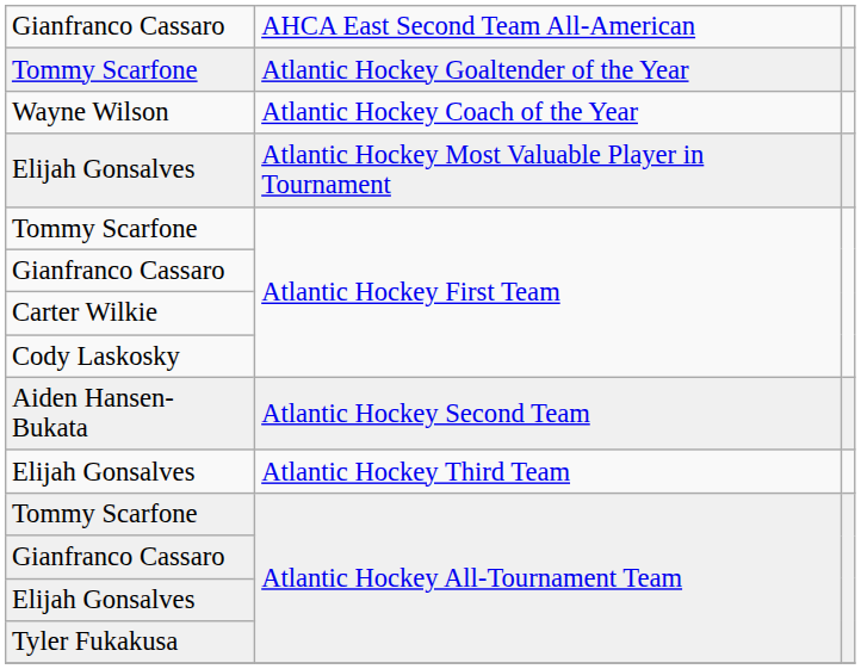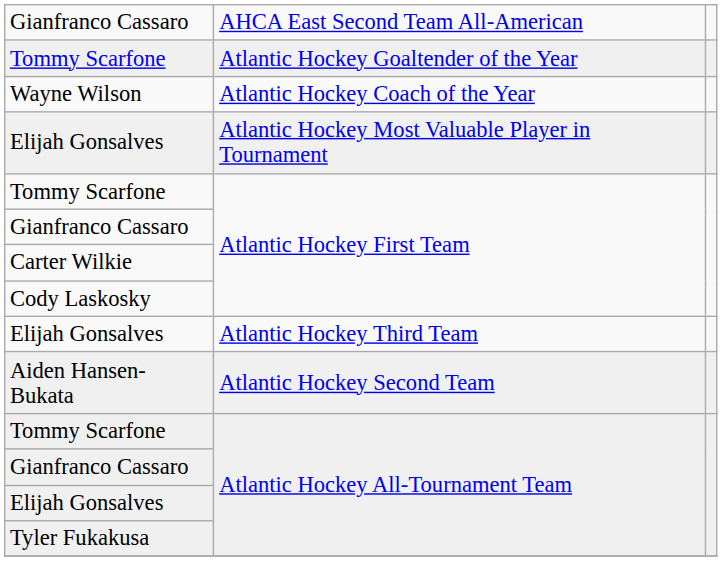 <table class="wikitable" width=40%>
 <tr>
 <td>Gianfranco Cassaro</td>
 <td rowspan=1><a href='#'>AHCA East Second Team All-American</a></td>
 <td rowspan=1></td>
 </tr>
 <tr bgcolor=f0f0f0>
 <td><a href='#'>Tommy Scarfone</a></td>
 <td><a href='#'>Atlantic Hockey Goaltender of the Year</a></td>
 <td></td>
 </tr>
 <tr>
 <td>Wayne Wilson</td>
 <td><a href='#'>Atlantic Hockey Coach of the Year</a></td>
 <td></td>
 </tr>
 <tr bgcolor=f0f0f0>
 <td>Elijah Gonsalves</td>
 <td rowspan=1><a href='#'>Atlantic Hockey Most Valuable Player in Tournament</a></td>
 <td rowspan=1></td>
 </tr>
 <tr>
 <td>Tommy Scarfone</td>
 <td rowspan=4><a href='#'>Atlantic Hockey First Team</a></td>
 <td rowspan=4></td>
 </tr>
 <tr>
 <td>Gianfranco Cassaro</td>
 </tr>
 <tr>
 <td>Carter Wilkie</td>
 </tr>
 <tr>
 <td>Cody Laskosky</td>
 </tr>
+<tr>
+<td>Elijah Gonsalves</td>
+<td rowspan=1><a href='#'>Atlantic Hockey Third Team</a></td>
+<td rowspan=1></td>
+</tr>
 <tr bgcolor=f0f0f0>
 <td>Aiden Hansen-Bukata</td>
 <td rowspan=1><a href='#'>Atlantic Hockey Second Team</a></td>
-<td rowspan=1></td>
-</tr>
-<tr>
-<td>Elijah Gonsalves</td>
-<td rowspan=1><a href='#'>Atlantic Hockey Third Team</a></td>
 <td rowspan=1></td>
 </tr>
 <tr bgcolor=f0f0f0>
 <td>Tommy Scarfone</td>
 <td rowspan=4><a href='#'>Atlantic Hockey All-Tournament Team</a></td>
 <td rowspan=4></td>
 </tr>
 <tr bgcolor=f0f0f0>
 <td>Gianfranco Cassaro</td>
 </tr>
 <tr bgcolor=f0f0f0>
 <td>Elijah Gonsalves</td>
 </tr>
 <tr bgcolor=f0f0f0>
 <td>Tyler Fukakusa</td>
 </tr>
 <tr>
 </tr>
 </table>
